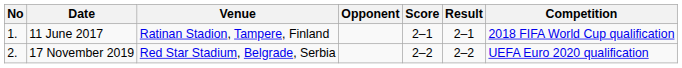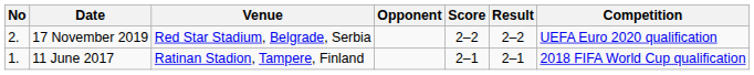 <table class="wikitable sortable plainrowheaders">
 <tr>
 <th>No</th>
 <th>Date</th>
 <th>Venue</th>
 <th>Opponent</th>
 <th>Score</th>
 <th>Result</th>
 <th>Competition</th>
 </tr>
 <tr>
+<td>2.</td>
+<td>17 November 2019</td>
+<td><a href='#'>Red Star Stadium</a>, <a href='#'>Belgrade</a>, Serbia</td>
+<td></td>
+<td align=center>2–2</td>
+<td align="center">2–2</td>
+<td><a href='#'>UEFA Euro 2020 qualification</a></td>
+</tr>
+<tr>
 <td>1.</td>
 <td>11 June 2017</td>
 <td><a href='#'>Ratinan Stadion</a>, <a href='#'>Tampere</a>, Finland</td>
 <td></td>
 <td align=center>2–1</td>
 <td align="center">2–1</td>
 <td><a href='#'>2018 FIFA World Cup qualification</a></td>
 </tr>
-<tr>
-<td>2.</td>
-<td>17 November 2019</td>
-<td><a href='#'>Red Star Stadium</a>, <a href='#'>Belgrade</a>, Serbia</td>
-<td></td>
-<td align=center>2–2</td>
-<td align="center">2–2</td>
-<td><a href='#'>UEFA Euro 2020 qualification</a></td>
-</tr>
 </table>
